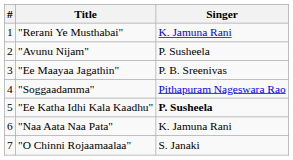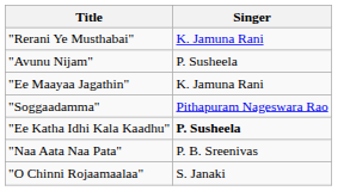 <table class="wikitable" style="font-size:95%;">
 <tr>
-<th>#</th>
 <th>Title</th>
 <th>Singer</th>
 </tr>
 <tr>
-<td>1</td>
 <td>"Rerani Ye Musthabai"</td>
 <td><a href='#'>K. Jamuna Rani</a></td>
 </tr>
 <tr>
-<td>2</td>
 <td>"Avunu Nijam"</td>
 <td>P. Susheela</td>
 </tr>
 <tr>
-<td>3</td>
 <td>"Ee Maayaa Jagathin"</td>
-<td>P. B. Sreenivas</td>
+<td>K. Jamuna Rani</td>
 </tr>
 <tr>
-<td>4</td>
 <td>"Soggaadamma"</td>
 <td><a href='#'>Pithapuram Nageswara Rao</a></td>
 </tr>
 <tr>
-<td>5</td>
 <td>"Ee Katha Idhi Kala Kaadhu"</td>
 <td><strong>P. Susheela</strong></td>
 </tr>
 <tr>
-<td>6</td>
 <td>"Naa Aata Naa Pata"</td>
-<td>K. Jamuna Rani</td>
+<td>P. B. Sreenivas</td>
 </tr>
 <tr>
-<td>7</td>
 <td>"O Chinni Rojaamaalaa"</td>
 <td>S. Janaki</td>
 </tr>
 </table>
